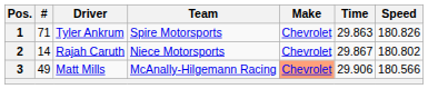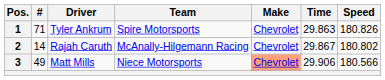 <table class="wikitable" style="font-size:95%">
 <tr>
 <th>Pos.</th>
 <th>#</th>
 <th>Driver</th>
 <th>Team</th>
 <th>Make</th>
 <th>Time</th>
 <th>Speed</th>
 </tr>
 <tr>
 <th>1</th>
 <td>71</td>
 <td><a href='#'>Tyler Ankrum</a></td>
 <td><a href='#'>Spire Motorsports</a></td>
 <td><a href='#'>Chevrolet</a></td>
 <td>29.863</td>
 <td>180.826</td>
 </tr>
 <tr>
 <th>2</th>
 <td>14</td>
 <td><a href='#'>Rajah Caruth</a></td>
-<td><a href='#'>Niece Motorsports</a></td>
+<td><a href='#'>McAnally-Hilgemann Racing</a></td>
 <td><a href='#'>Chevrolet</a></td>
 <td>29.867</td>
 <td>180.802</td>
 </tr>
 <tr>
 <th>3</th>
 <td>49</td>
 <td><a href='#'>Matt Mills</a></td>
-<td><a href='#'>McAnally-Hilgemann Racing</a></td>
+<td><a href='#'>Niece Motorsports</a></td>
 <td style="background: lightsalmon;"><a href='#'>Chevrolet</a></td>
 <td>29.906</td>
 <td>180.566</td>
 </tr>
 <tr>
 <th colspan="7"></th>
 </tr>
 </table>
